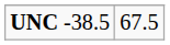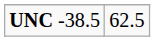 <table class="wikitable">
 <tr align="center">
 </tr>
 <tr align="center">
 <td><strong>UNC</strong> -38.5</td>
-<td>67.5</td>
+<td>62.5</td>
 </tr>
 </table>
